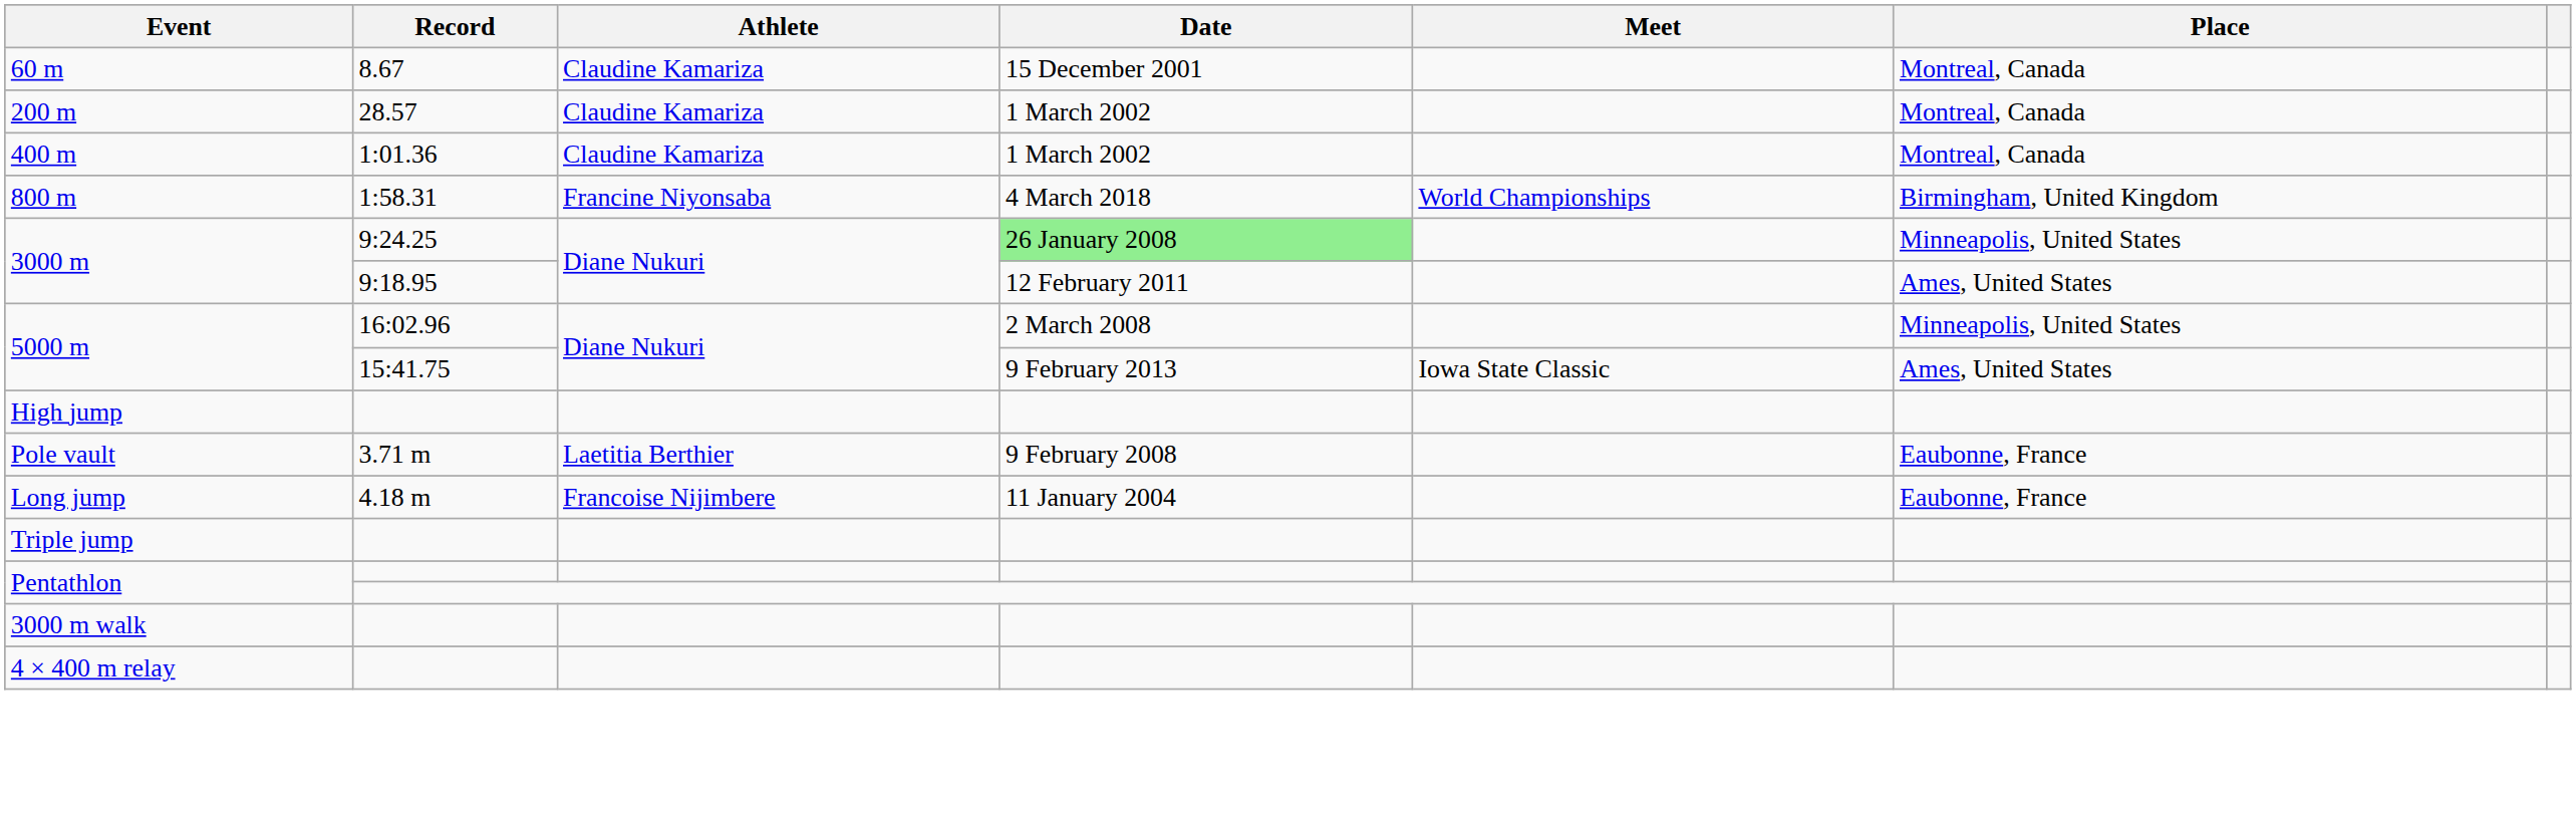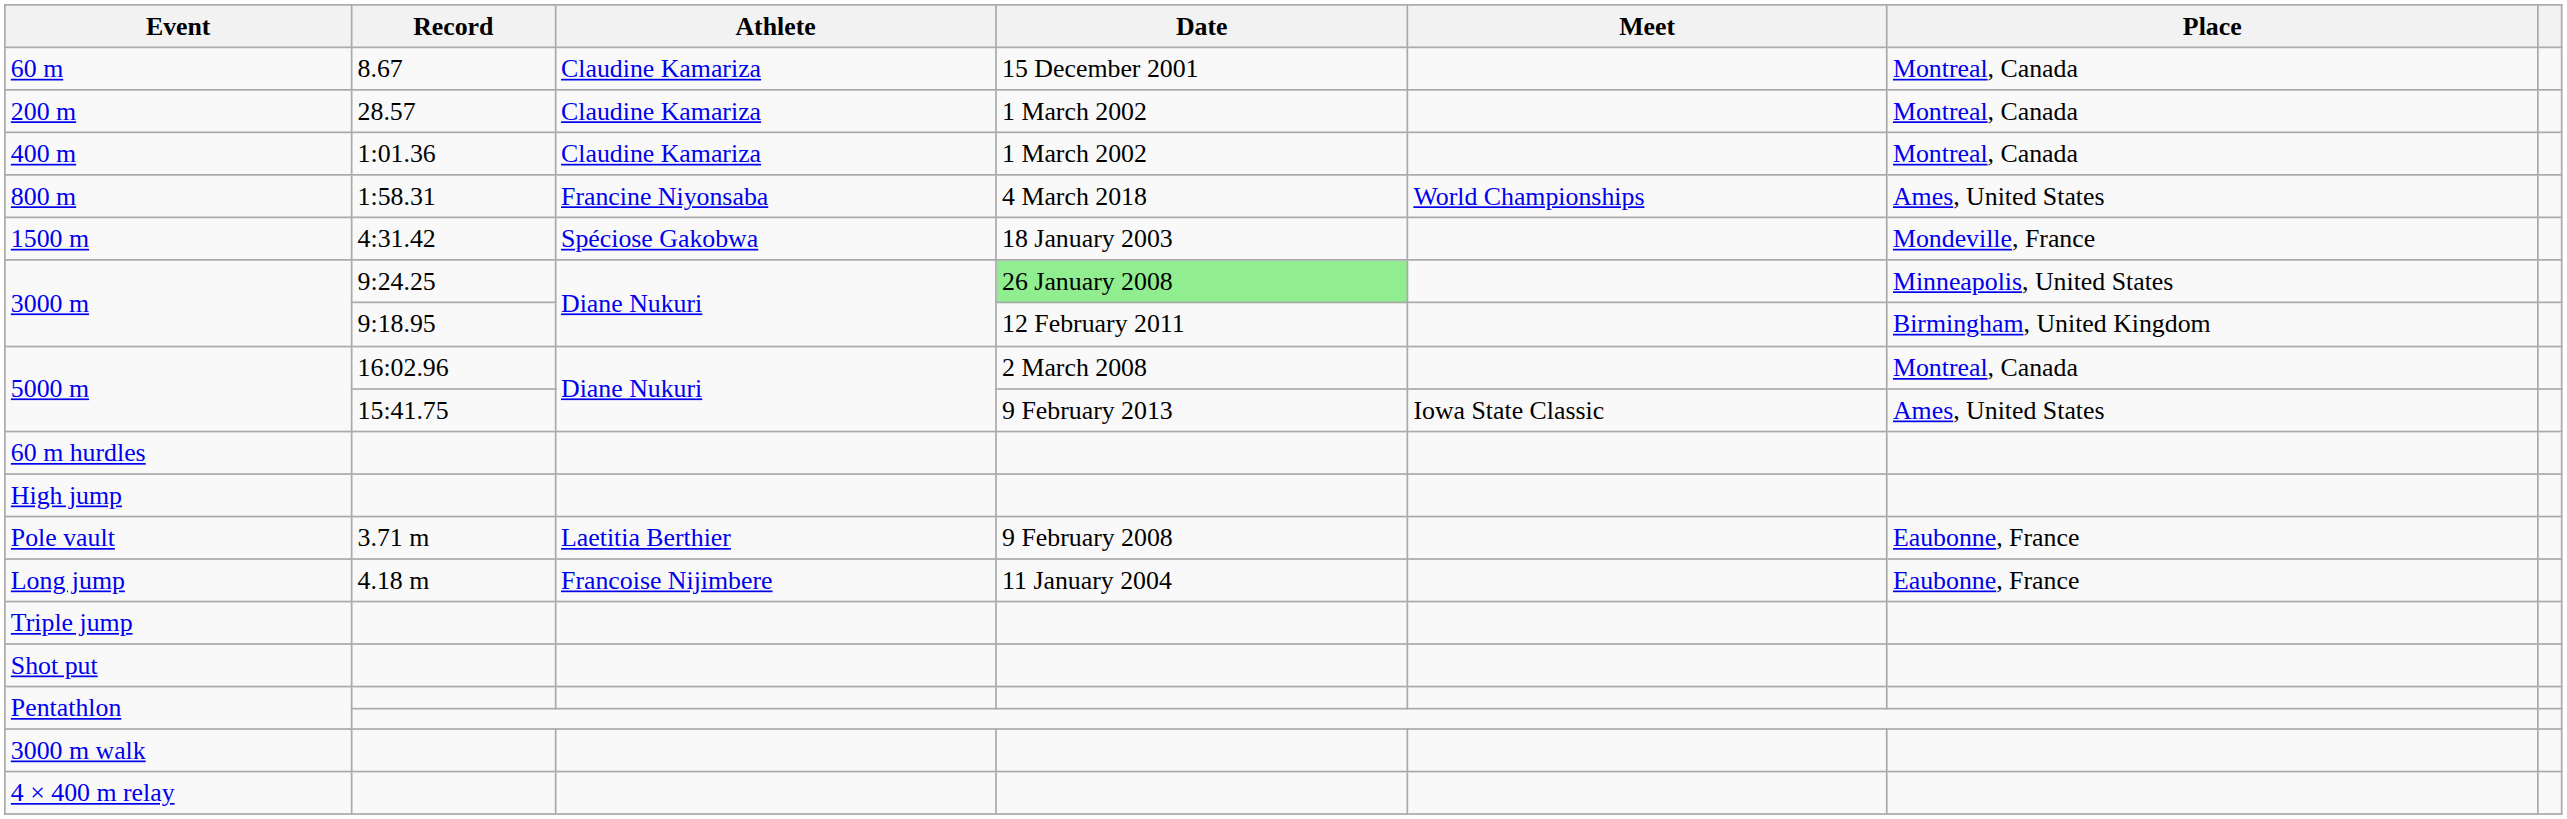 <table class="wikitable" style="font-size:95%; width: 95%;">
 <tr>
 <th>Event</th>
 <th>Record</th>
 <th>Athlete</th>
 <th>Date</th>
 <th>Meet</th>
 <th>Place</th>
 <th></th>
 </tr>
 <tr>
 <td><a href='#'>60 m</a></td>
 <td>8.67</td>
 <td><a href='#'>Claudine Kamariza</a></td>
 <td>15 December 2001</td>
 <td></td>
 <td><a href='#'>Montreal</a>, Canada</td>
 <td></td>
 </tr>
 <tr>
 <td><a href='#'>200 m</a></td>
 <td>28.57</td>
 <td><a href='#'>Claudine Kamariza</a></td>
 <td>1 March 2002</td>
 <td></td>
 <td><a href='#'>Montreal</a>, Canada</td>
 <td></td>
 </tr>
 <tr>
 <td><a href='#'>400 m</a></td>
 <td>1:01.36</td>
 <td><a href='#'>Claudine Kamariza</a></td>
 <td>1 March 2002</td>
 <td></td>
 <td><a href='#'>Montreal</a>, Canada</td>
 <td></td>
 </tr>
 <tr>
 <td><a href='#'>800 m</a></td>
 <td>1:58.31</td>
 <td><a href='#'>Francine Niyonsaba</a></td>
 <td>4 March 2018</td>
 <td><a href='#'>World Championships</a></td>
-<td><a href='#'>Birmingham</a>, United Kingdom</td>
+<td><a href='#'>Ames</a>, United States</td>
+<td></td>
+</tr>
+<tr>
+<td><a href='#'>1500 m</a></td>
+<td>4:31.42</td>
+<td><a href='#'>Spéciose Gakobwa</a></td>
+<td>18 January 2003</td>
+<td></td>
+<td><a href='#'>Mondeville</a>, France</td>
 <td></td>
 </tr>
 <tr>
 <td rowspan=2><a href='#'>3000 m</a></td>
 <td>9:24.25</td>
 <td rowspan=2><a href='#'>Diane Nukuri</a></td>
 <td style="background: lightgreen;">26 January 2008</td>
 <td></td>
 <td><a href='#'>Minneapolis</a>, United States</td>
 <td></td>
 </tr>
 <tr>
 <td>9:18.95 </td>
 <td>12 February 2011</td>
 <td></td>
-<td><a href='#'>Ames</a>, United States</td>
+<td><a href='#'>Birmingham</a>, United Kingdom</td>
 <td></td>
 </tr>
 <tr>
 <td rowspan=2><a href='#'>5000 m</a></td>
 <td>16:02.96</td>
 <td rowspan=2><a href='#'>Diane Nukuri</a></td>
 <td>2 March 2008</td>
 <td></td>
-<td><a href='#'>Minneapolis</a>, United States</td>
+<td><a href='#'>Montreal</a>, Canada</td>
 <td></td>
 </tr>
 <tr>
 <td>15:41.75 </td>
 <td>9 February 2013</td>
 <td>Iowa State Classic</td>
 <td><a href='#'>Ames</a>, United States</td>
+<td></td>
+</tr>
+<tr>
+<td><a href='#'>60 m hurdles</a></td>
+<td></td>
+<td></td>
+<td></td>
+<td></td>
+<td></td>
 <td></td>
 </tr>
 <tr>
 <td><a href='#'>High jump</a></td>
 <td></td>
 <td></td>
 <td></td>
 <td></td>
 <td></td>
 <td></td>
 </tr>
 <tr>
 <td><a href='#'>Pole vault</a></td>
 <td>3.71 m</td>
 <td><a href='#'>Laetitia Berthier</a></td>
 <td>9 February 2008</td>
 <td></td>
 <td><a href='#'>Eaubonne</a>, France</td>
 <td></td>
 </tr>
 <tr>
 <td><a href='#'>Long jump</a></td>
 <td>4.18 m</td>
 <td><a href='#'>Francoise Nijimbere</a></td>
 <td>11 January 2004</td>
 <td></td>
 <td><a href='#'>Eaubonne</a>, France</td>
 <td></td>
 </tr>
 <tr>
 <td><a href='#'>Triple jump</a></td>
 <td></td>
 <td></td>
 <td></td>
 <td></td>
 <td></td>
 <td></td>
 </tr>
 <tr>
+<td><a href='#'>Shot put</a></td>
+<td></td>
+<td></td>
+<td></td>
+<td></td>
+<td></td>
+<td></td>
+</tr>
+<tr>
 <td rowspan=2><a href='#'>Pentathlon</a></td>
 <td></td>
 <td></td>
 <td></td>
 <td></td>
 <td></td>
 <td></td>
 </tr>
 <tr>
 <td colspan=5></td>
 <td></td>
 </tr>
 <tr>
 <td><a href='#'>3000 m walk</a></td>
 <td></td>
 <td></td>
 <td></td>
 <td></td>
 <td></td>
 <td></td>
 </tr>
 <tr>
 <td><a href='#'>4 × 400 m relay</a></td>
 <td></td>
 <td></td>
 <td></td>
 <td></td>
 <td></td>
 <td></td>
 </tr>
 </table>
